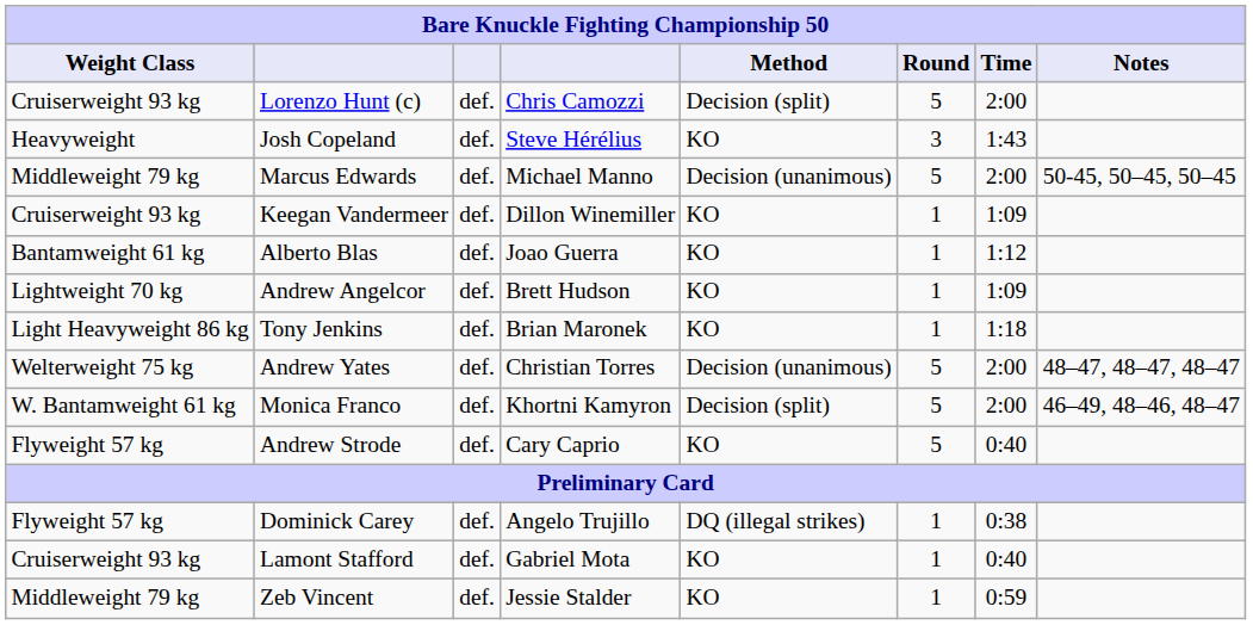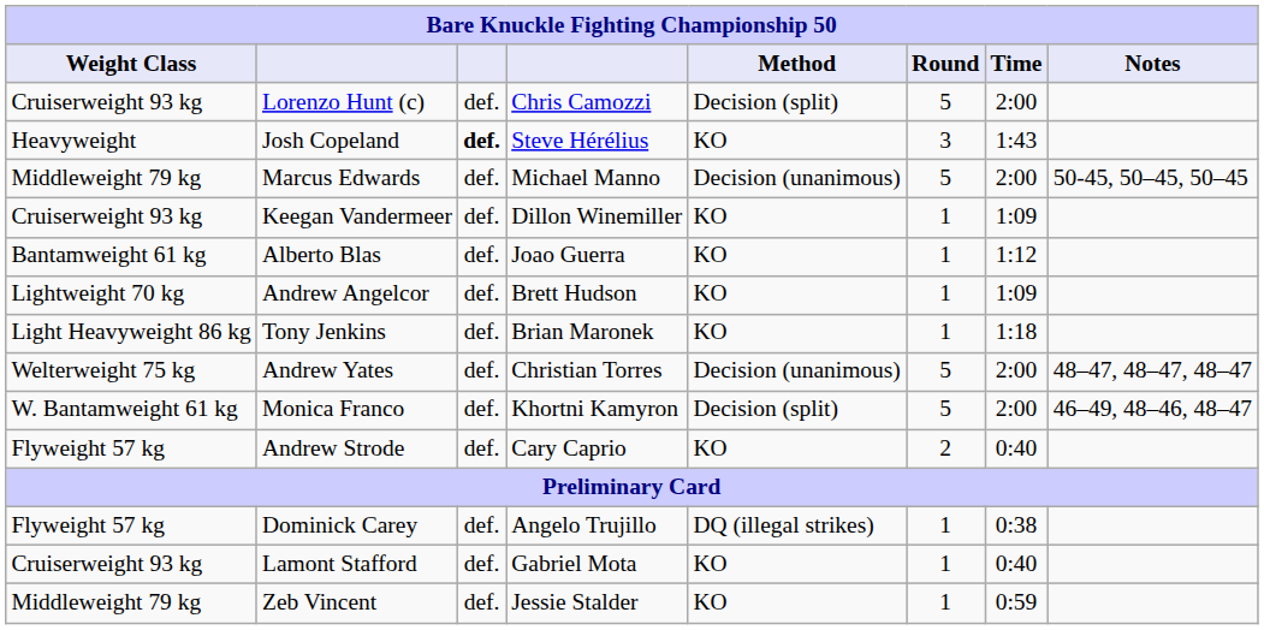 <table class="wikitable" style="font-size: 80%;">
 <tr>
 <th colspan="8" style="background-color: #ccf; color: #000080; text-align: center;"><strong>Bare Knuckle Fighting Championship 50</strong></th>
 </tr>
 <tr>
 <th colspan="1" style="background-color: #E6E8FA; color: #000000; text-align: center;">Weight Class</th>
 <th colspan="1" style="background-color: #E6E8FA; color: #000000; text-align: center;"></th>
 <th colspan="1" style="background-color: #E6E8FA; color: #000000; text-align: center;"></th>
 <th colspan="1" style="background-color: #E6E8FA; color: #000000; text-align: center;"></th>
 <th colspan="1" style="background-color: #E6E8FA; color: #000000; text-align: center;">Method</th>
 <th colspan="1" style="background-color: #E6E8FA; color: #000000; text-align: center;">Round</th>
 <th colspan="1" style="background-color: #E6E8FA; color: #000000; text-align: center;">Time</th>
 <th colspan="1" style="background-color: #E6E8FA; color: #000000; text-align: center;">Notes</th>
 </tr>
 <tr>
 <td>Cruiserweight 93 kg</td>
 <td> <a href='#'>Lorenzo Hunt</a> (c)</td>
 <td align=center>def.</td>
 <td> <a href='#'>Chris Camozzi</a></td>
 <td>Decision (split)</td>
 <td align=center>5</td>
 <td align=center>2:00</td>
 <td></td>
 </tr>
 <tr>
 <td>Heavyweight</td>
 <td> Josh Copeland</td>
-<td align=center>def.</td>
+<td align=center><strong>def.</strong></td>
 <td> <a href='#'>Steve Hérélius</a></td>
 <td>KO</td>
 <td align=center>3</td>
 <td align=center>1:43</td>
 <td></td>
 </tr>
 <tr>
 <td>Middleweight 79 kg</td>
 <td> Marcus Edwards</td>
 <td align=center>def.</td>
 <td> Michael Manno</td>
 <td>Decision (unanimous)</td>
 <td align=center>5</td>
 <td align=center>2:00</td>
 <td>50-45, 50–45, 50–45</td>
 </tr>
 <tr>
 <td>Cruiserweight 93 kg</td>
 <td> Keegan Vandermeer</td>
 <td align=center>def.</td>
 <td> Dillon Winemiller</td>
 <td>KO</td>
 <td align=center>1</td>
 <td align=center>1:09</td>
 <td></td>
 </tr>
 <tr>
 <td>Bantamweight 61 kg</td>
 <td> Alberto Blas</td>
 <td align=center>def.</td>
 <td> Joao Guerra</td>
 <td>KO</td>
 <td align=center>1</td>
 <td align=center>1:12</td>
 <td></td>
 </tr>
 <tr>
 <td>Lightweight 70 kg</td>
 <td> Andrew Angelcor</td>
 <td align=center>def.</td>
 <td> Brett Hudson</td>
 <td>KO</td>
 <td align=center>1</td>
 <td align=center>1:09</td>
 <td></td>
 </tr>
 <tr>
 <td>Light Heavyweight 86 kg</td>
 <td> Tony Jenkins</td>
 <td align=center>def.</td>
 <td> Brian Maronek</td>
 <td>KO</td>
 <td align=center>1</td>
 <td align=center>1:18</td>
 <td></td>
 </tr>
 <tr>
 <td>Welterweight 75 kg</td>
 <td> Andrew Yates</td>
 <td align=center>def.</td>
 <td> Christian Torres</td>
 <td>Decision (unanimous)</td>
 <td align=center>5</td>
 <td align=center>2:00</td>
 <td>48–47, 48–47, 48–47</td>
 </tr>
 <tr>
 <td>W. Bantamweight 61 kg</td>
 <td> Monica Franco</td>
 <td align=center>def.</td>
 <td> Khortni Kamyron</td>
 <td>Decision (split)</td>
 <td align=center>5</td>
 <td align=center>2:00</td>
 <td>46–49, 48–46, 48–47</td>
 </tr>
 <tr>
 <td>Flyweight 57 kg</td>
 <td> Andrew Strode</td>
 <td align=center>def.</td>
 <td> Cary Caprio</td>
 <td>KO</td>
-<td align=center>5</td>
+<td align=center>2</td>
 <td align=center>0:40</td>
 <td></td>
 </tr>
 <tr>
 <th colspan="8" style="background-color: #ccf; color: #000080; text-align: center;"><strong>Preliminary Card</strong></th>
 </tr>
 <tr>
 <td>Flyweight 57 kg</td>
 <td> Dominick Carey</td>
 <td align=center>def.</td>
 <td> Angelo Trujillo</td>
 <td>DQ (illegal strikes)</td>
 <td align=center>1</td>
 <td align=center>0:38</td>
 <td></td>
 </tr>
 <tr>
 <td>Cruiserweight 93 kg</td>
 <td> Lamont Stafford</td>
 <td align=center>def.</td>
 <td> Gabriel Mota</td>
 <td>KO</td>
 <td align=center>1</td>
 <td align=center>0:40</td>
 <td></td>
 </tr>
 <tr>
 <td>Middleweight 79 kg</td>
 <td> Zeb Vincent</td>
 <td align=center>def.</td>
 <td> Jessie Stalder</td>
 <td>KO</td>
 <td align=center>1</td>
 <td align=center>0:59</td>
 <td></td>
 </tr>
 </table>
